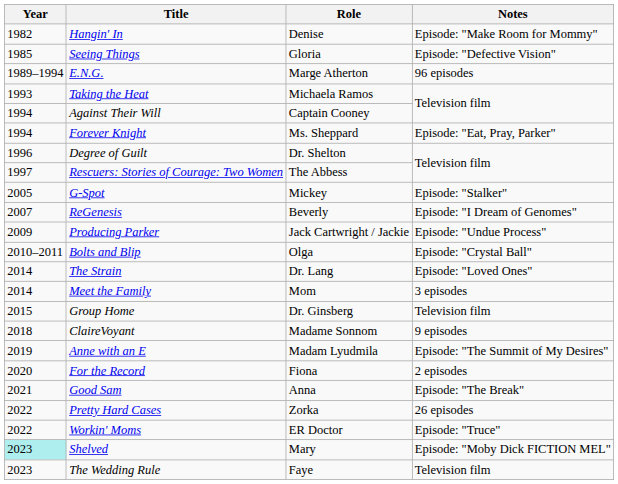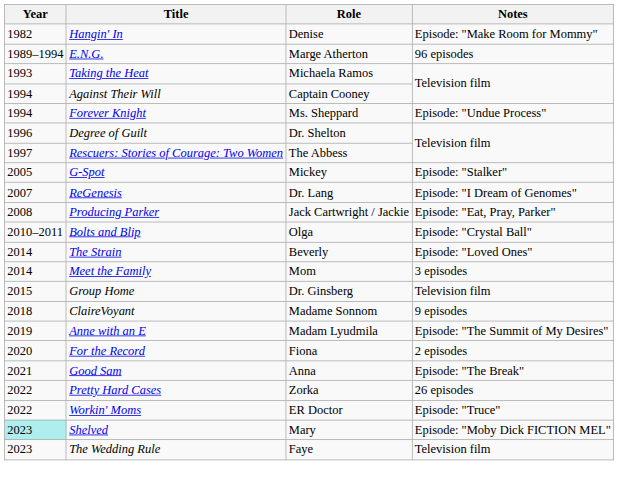 <table class="wikitable sortable">
 <tr>
 <th>Year</th>
 <th>Title</th>
 <th>Role</th>
 <th>Notes</th>
 </tr>
 <tr>
 <td>1982</td>
 <td><em><a href='#'>Hangin' In</a></em></td>
 <td>Denise</td>
 <td>Episode: "Make Room for Mommy"</td>
-</tr>
-<tr>
-<td>1985</td>
-<td><a href='#'><em>Seeing Things</em></a></td>
-<td>Gloria</td>
-<td>Episode: "Defective Vision"</td>
 </tr>
 <tr>
 <td>1989–1994</td>
 <td><em><a href='#'>E.N.G.</a></em></td>
 <td>Marge Atherton</td>
 <td>96 episodes</td>
 </tr>
 <tr>
 <td>1993</td>
 <td><em><a href='#'>Taking the Heat</a></em></td>
 <td>Michaela Ramos</td>
 <td rowspan="2">Television film</td>
 </tr>
 <tr>
 <td>1994</td>
 <td><em>Against Their Will</em></td>
 <td>Captain Cooney</td>
 </tr>
 <tr>
 <td>1994</td>
 <td><em><a href='#'>Forever Knight</a></em></td>
 <td>Ms. Sheppard</td>
-<td>Episode: "Eat, Pray, Parker"</td>
+<td>Episode: "Undue Process"</td>
 </tr>
 <tr>
 <td>1996</td>
 <td><em>Degree of Guilt</em></td>
 <td>Dr. Shelton</td>
 <td rowspan="2">Television film</td>
 </tr>
 <tr>
 <td>1997</td>
 <td><em><a href='#'>Rescuers: Stories of Courage: Two Women</a></em></td>
 <td>The Abbess</td>
 </tr>
 <tr>
 <td>2005</td>
 <td><a href='#'><em>G-Spot</em></a></td>
 <td>Mickey</td>
 <td>Episode: "Stalker"</td>
 </tr>
 <tr>
 <td>2007</td>
 <td><em><a href='#'>ReGenesis</a></em></td>
-<td>Beverly</td>
+<td>Dr. Lang</td>
 <td>Episode: "I Dream of Genomes"</td>
 </tr>
 <tr>
-<td>2009</td>
+<td>2008</td>
 <td><em><a href='#'>Producing Parker</a></em></td>
 <td>Jack Cartwright / Jackie</td>
-<td>Episode: "Undue Process"</td>
+<td>Episode: "Eat, Pray, Parker"</td>
 </tr>
 <tr>
 <td>2010–2011</td>
 <td><em><a href='#'>Bolts and Blip</a></em></td>
 <td>Olga</td>
 <td>Episode: "Crystal Ball"</td>
 </tr>
 <tr>
 <td>2014</td>
 <td data-sort-value="Strain, The"><a href='#'><em>The Strain</em></a></td>
-<td>Dr. Lang</td>
+<td>Beverly</td>
 <td>Episode: "Loved Ones"</td>
 </tr>
 <tr>
 <td>2014</td>
 <td><a href='#'><em>Meet the Family</em></a></td>
 <td>Mom</td>
 <td>3 episodes</td>
 </tr>
 <tr>
 <td>2015</td>
 <td><em>Group Home</em></td>
 <td>Dr. Ginsberg</td>
 <td>Television film</td>
 </tr>
 <tr>
 <td>2018</td>
 <td><em>ClaireVoyant</em></td>
 <td>Madame Sonnom</td>
 <td>9 episodes</td>
 </tr>
 <tr>
 <td>2019</td>
 <td><em><a href='#'>Anne with an E</a></em></td>
 <td>Madam Lyudmila</td>
 <td>Episode: "The Summit of My Desires"</td>
 </tr>
 <tr>
 <td>2020</td>
 <td><a href='#'><em>For the Record</em></a></td>
 <td>Fiona</td>
 <td>2 episodes</td>
 </tr>
 <tr>
 <td>2021</td>
 <td><a href='#'><em>Good Sam</em></a></td>
 <td>Anna</td>
 <td>Episode: "The Break"</td>
 </tr>
 <tr>
 <td>2022</td>
 <td><em><a href='#'>Pretty Hard Cases</a></em></td>
 <td>Zorka</td>
 <td>26 episodes</td>
 </tr>
 <tr>
 <td>2022</td>
 <td><em><a href='#'>Workin' Moms</a></em></td>
 <td>ER Doctor</td>
 <td>Episode: "Truce"</td>
 </tr>
 <tr>
 <td style="background: paleturquoise;">2023</td>
 <td><em><a href='#'>Shelved</a></em></td>
 <td>Mary</td>
 <td>Episode: "Moby Dick FICTION MEL"</td>
 </tr>
 <tr>
 <td>2023</td>
 <td data-sort-value="Wedding Rule, The"><em>The Wedding Rule</em></td>
 <td>Faye</td>
 <td>Television film</td>
 </tr>
 </table>
